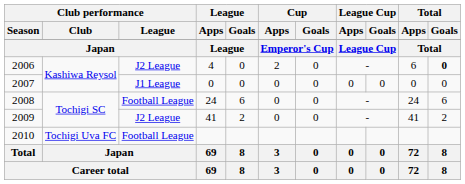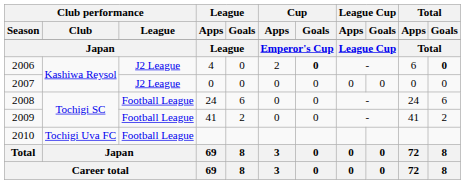 <table class="wikitable" style="text-align:center">
 <tr>
 <th colspan=3>Club performance</th>
 <th colspan=2>League</th>
 <th colspan=2>Cup</th>
 <th colspan=2>League Cup</th>
 <th colspan=2>Total</th>
 </tr>
 <tr>
 <th>Season</th>
 <th>Club</th>
 <th>League</th>
 <th>Apps</th>
 <th>Goals</th>
 <th>Apps</th>
 <th>Goals</th>
 <th>Apps</th>
 <th>Goals</th>
 <th>Apps</th>
 <th>Goals</th>
 </tr>
 <tr>
 </tr>
 <tr>
 <th colspan=3>Japan</th>
 <th colspan=2>League</th>
 <th colspan=2><a href='#'>Emperor's Cup</a></th>
 <th colspan=2><a href='#'>League Cup</a></th>
 <th colspan=2>Total</th>
 </tr>
 <tr>
 <td>2006</td>
 <td rowspan="2"><a href='#'>Kashiwa Reysol</a></td>
 <td><a href='#'>J2 League</a></td>
 <td>4</td>
 <td>0</td>
 <td>2</td>
-<td>0</td>
+<td><strong>0</strong></td>
 <td colspan="2">-</td>
 <td>6</td>
 <td><strong>0</strong></td>
 </tr>
 <tr>
 <td>2007</td>
-<td><a href='#'>J1 League</a></td>
+<td><a href='#'>J2 League</a></td>
 <td>0</td>
 <td>0</td>
 <td>0</td>
 <td>0</td>
 <td>0</td>
 <td>0</td>
 <td>0</td>
 <td>0</td>
 </tr>
 <tr>
 <td>2008</td>
 <td rowspan="2"><a href='#'>Tochigi SC</a></td>
 <td><a href='#'>Football League</a></td>
 <td>24</td>
 <td>6</td>
 <td>0</td>
 <td>0</td>
 <td colspan="2">-</td>
 <td>24</td>
 <td>6</td>
 </tr>
 <tr>
 <td>2009</td>
-<td><a href='#'>J2 League</a></td>
+<td><a href='#'>Football League</a></td>
 <td>41</td>
 <td>2</td>
 <td>0</td>
 <td>0</td>
 <td colspan="2">-</td>
 <td>41</td>
 <td>2</td>
 </tr>
 <tr>
 <td>2010</td>
 <td><a href='#'>Tochigi Uva FC</a></td>
 <td><a href='#'>Football League</a></td>
 <td></td>
 <td></td>
 <td></td>
 <td></td>
 <td></td>
 <td></td>
 <td></td>
 <td></td>
 </tr>
 <tr>
 <th rowspan=1>Total</th>
 <th colspan=2>Japan</th>
 <th>69</th>
 <th>8</th>
 <th>3</th>
 <th>0</th>
 <th>0</th>
 <th>0</th>
 <th>72</th>
 <th>8</th>
 </tr>
 <tr>
 <th colspan=3>Career total</th>
 <th>69</th>
 <th>8</th>
 <th>3</th>
 <th>0</th>
 <th>0</th>
 <th>0</th>
 <th>72</th>
 <th>8</th>
 </tr>
 </table>
